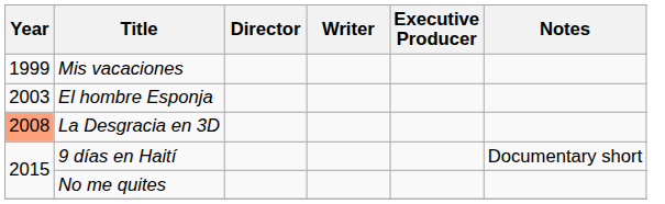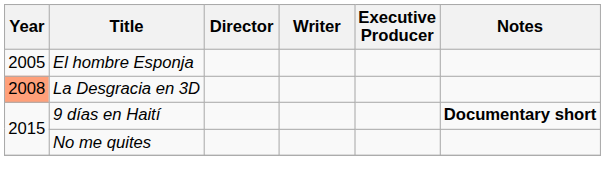 <table class="wikitable">
 <tr>
 <th>Year</th>
 <th>Title</th>
 <th width=65>Director</th>
 <th width=65>Writer</th>
 <th width=65>Executive<br>Producer</th>
 <th>Notes</th>
 </tr>
 <tr>
-<td>1999</td>
-<td><em>Mis vacaciones</em></td>
-<td></td>
-<td></td>
-<td></td>
-<td></td>
-</tr>
-<tr>
-<td>2003</td>
+<td>2005</td>
 <td><em>El hombre Esponja</em></td>
 <td></td>
 <td></td>
 <td></td>
 <td></td>
 </tr>
 <tr>
 <td style="background: lightsalmon;">2008</td>
 <td><em>La Desgracia en 3D</em></td>
 <td></td>
 <td></td>
 <td></td>
 <td></td>
 </tr>
 <tr>
 <td rowspan=2>2015</td>
 <td><em>9 días en Haití</em></td>
 <td></td>
 <td></td>
 <td></td>
-<td>Documentary short</td>
+<td><strong>Documentary short</strong></td>
 </tr>
 <tr>
 <td><em>No me quites</em></td>
 <td></td>
 <td></td>
 <td></td>
 <td></td>
 </tr>
 <tr>
 </tr>
 </table>
